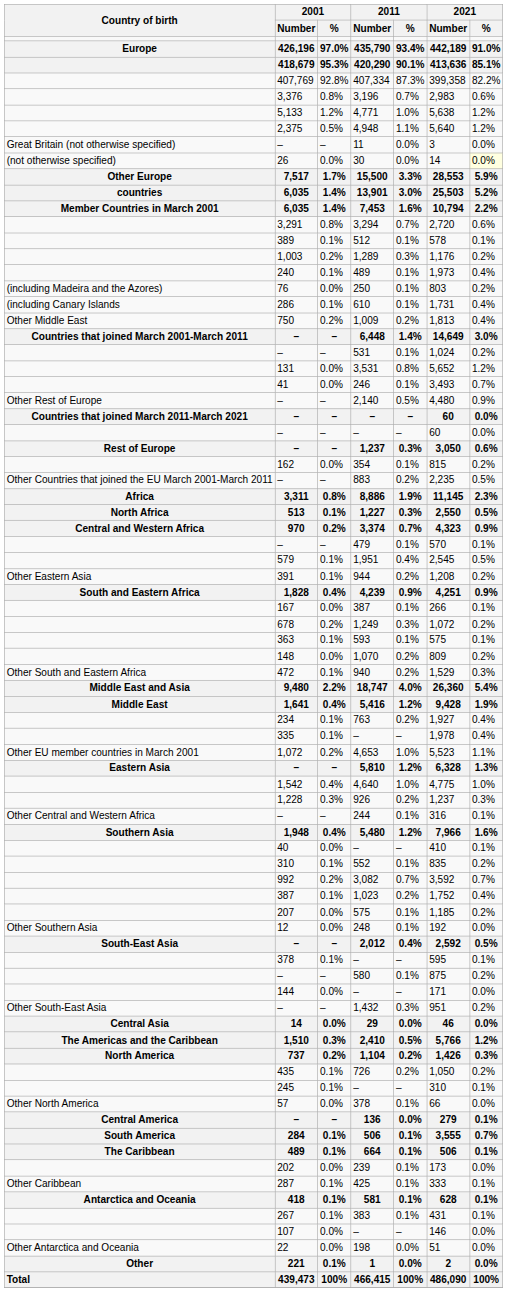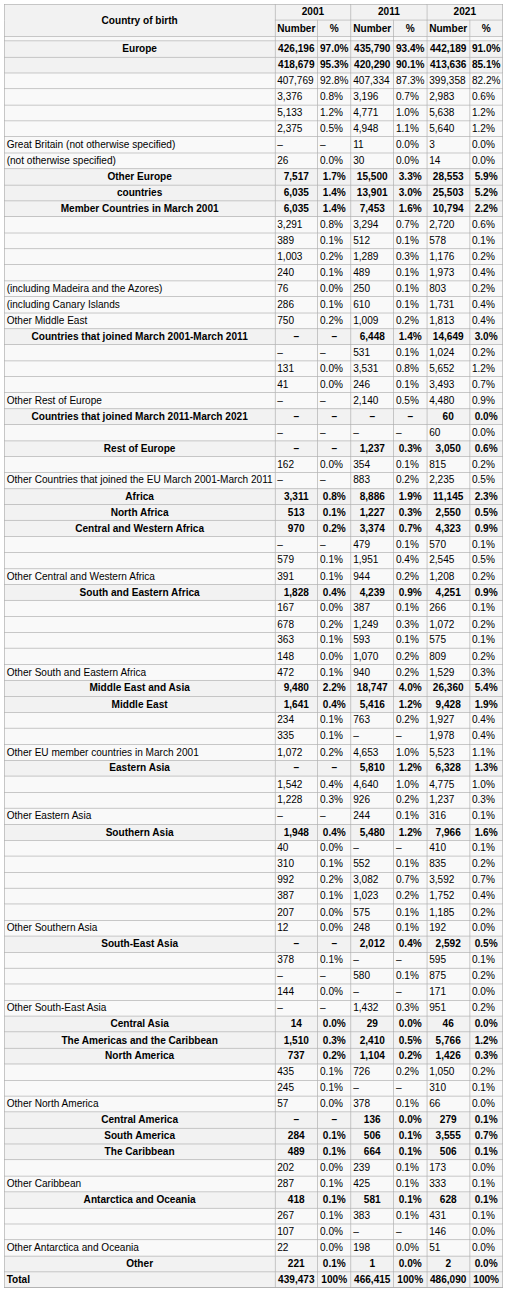 <table class="wikitable sortable" style="text-align:centre">
 <tr>
 <th rowspan="2">Country of birth</th>
 <th colspan="2">2001</th>
 <th colspan="2">2011</th>
 <th colspan="2">2021</th>
 </tr>
 <tr>
 <th>Number</th>
 <th>%</th>
 <th>Number</th>
 <th>%</th>
 <th>Number</th>
 <th>%</th>
 </tr>
 <tr>
 <td></td>
 <td></td>
 <td></td>
 <td></td>
 <td></td>
 <td></td>
 <td></td>
 </tr>
 <tr>
 <th>Europe</th>
 <th>426,196</th>
 <th>97.0%</th>
 <th>435,790</th>
 <th>93.4%</th>
 <th>442,189</th>
 <th>91.0%</th>
 </tr>
 <tr>
 <th></th>
 <th>418,679</th>
 <th>95.3%</th>
 <th>420,290</th>
 <th>90.1%</th>
 <th>413,636</th>
 <th>85.1%</th>
 </tr>
 <tr>
 <td></td>
 <td>407,769</td>
 <td>92.8%</td>
 <td>407,334</td>
 <td>87.3%</td>
 <td>399,358</td>
 <td>82.2%</td>
 </tr>
 <tr>
 <td></td>
 <td>3,376</td>
 <td>0.8%</td>
 <td>3,196</td>
 <td>0.7%</td>
 <td>2,983</td>
 <td>0.6%</td>
 </tr>
 <tr>
 <td></td>
 <td>5,133</td>
 <td>1.2%</td>
 <td>4,771</td>
 <td>1.0%</td>
 <td>5,638</td>
 <td>1.2%</td>
 </tr>
 <tr>
 <td></td>
 <td>2,375</td>
 <td>0.5%</td>
 <td>4,948</td>
 <td>1.1%</td>
 <td>5,640</td>
 <td>1.2%</td>
 </tr>
 <tr>
 <td>Great Britain (not otherwise specified)</td>
 <td>–</td>
 <td>–</td>
 <td>11</td>
 <td>0.0%</td>
 <td>3</td>
 <td>0.0%</td>
 </tr>
 <tr>
 <td> (not otherwise specified)</td>
 <td>26</td>
 <td>0.0%</td>
 <td>30</td>
 <td>0.0%</td>
 <td>14</td>
-<td style="background: lightyellow;">0.0%</td>
+<td>0.0%</td>
 </tr>
 <tr>
 <th>Other Europe</th>
 <th>7,517</th>
 <th>1.7%</th>
 <th>15,500</th>
 <th>3.3%</th>
 <th>28,553</th>
 <th>5.9%</th>
 </tr>
 <tr>
 <th> countries </th>
 <th>6,035</th>
 <th>1.4%</th>
 <th>13,901</th>
 <th>3.0%</th>
 <th>25,503</th>
 <th>5.2%</th>
 </tr>
 <tr>
 <th> Member Countries in March 2001</th>
 <th>6,035</th>
 <th>1.4%</th>
 <th>7,453</th>
 <th>1.6%</th>
 <th>10,794</th>
 <th>2.2%</th>
 </tr>
 <tr>
 <td></td>
 <td>3,291</td>
 <td>0.8%</td>
 <td>3,294</td>
 <td>0.7%</td>
 <td>2,720</td>
 <td>0.6%</td>
 </tr>
 <tr>
 <td></td>
 <td>389</td>
 <td>0.1%</td>
 <td>512</td>
 <td>0.1%</td>
 <td>578</td>
 <td>0.1%</td>
 </tr>
 <tr>
 <td></td>
 <td>1,003</td>
 <td>0.2%</td>
 <td>1,289</td>
 <td>0.3%</td>
 <td>1,176</td>
 <td>0.2%</td>
 </tr>
 <tr>
 <td></td>
 <td>240</td>
 <td>0.1%</td>
 <td>489</td>
 <td>0.1%</td>
 <td>1,973</td>
 <td>0.4%</td>
 </tr>
 <tr>
 <td> (including Madeira and the Azores)</td>
 <td>76</td>
 <td>0.0%</td>
 <td>250</td>
 <td>0.1%</td>
 <td>803</td>
 <td>0.2%</td>
 </tr>
 <tr>
 <td> (including Canary Islands</td>
 <td>286</td>
 <td>0.1%</td>
 <td>610</td>
 <td>0.1%</td>
 <td>1,731</td>
 <td>0.4%</td>
 </tr>
 <tr>
 <td>Other Middle East</td>
 <td>750</td>
 <td>0.2%</td>
 <td>1,009</td>
 <td>0.2%</td>
 <td>1,813</td>
 <td>0.4%</td>
 </tr>
 <tr>
 <th> Countries that joined March 2001-March 2011</th>
 <th>–</th>
 <th>–</th>
 <th>6,448</th>
 <th>1.4%</th>
 <th>14,649</th>
 <th>3.0%</th>
 </tr>
 <tr>
 <td></td>
 <td>–</td>
 <td>–</td>
 <td>531</td>
 <td>0.1%</td>
 <td>1,024</td>
 <td>0.2%</td>
 </tr>
 <tr>
 <td></td>
 <td>131</td>
 <td>0.0%</td>
 <td>3,531</td>
 <td>0.8%</td>
 <td>5,652</td>
 <td>1.2%</td>
 </tr>
 <tr>
 <td></td>
 <td>41</td>
 <td>0.0%</td>
 <td>246</td>
 <td>0.1%</td>
 <td>3,493</td>
 <td>0.7%</td>
 </tr>
 <tr>
 <td>Other Rest of Europe</td>
 <td>–</td>
 <td>–</td>
 <td>2,140</td>
 <td>0.5%</td>
 <td>4,480</td>
 <td>0.9%</td>
 </tr>
 <tr>
 <th> Countries that joined March 2011-March 2021</th>
 <th>–</th>
 <th>–</th>
 <th>–</th>
 <th>–</th>
 <th>60</th>
 <th>0.0%</th>
 </tr>
 <tr>
 <td></td>
 <td>–</td>
 <td>–</td>
 <td>–</td>
 <td>–</td>
 <td>60</td>
 <td>0.0%</td>
 </tr>
 <tr>
 <th>Rest of Europe</th>
 <th>–</th>
 <th>–</th>
 <th>1,237 </th>
 <th>0.3%</th>
 <th>3,050</th>
 <th>0.6%</th>
 </tr>
 <tr>
 <td></td>
 <td>162</td>
 <td>0.0%</td>
 <td>354</td>
 <td>0.1%</td>
 <td>815</td>
 <td>0.2%</td>
 </tr>
 <tr>
 <td>Other Countries that joined the EU March 2001-March 2011</td>
 <td>–</td>
 <td>–</td>
 <td>883</td>
 <td>0.2%</td>
 <td>2,235</td>
 <td>0.5%</td>
 </tr>
 <tr>
 <th>Africa</th>
 <th>3,311</th>
 <th>0.8%</th>
 <th>8,886</th>
 <th>1.9%</th>
 <th>11,145</th>
 <th>2.3%</th>
 </tr>
 <tr>
 <th>North Africa</th>
 <th>513</th>
 <th>0.1%</th>
 <th>1,227</th>
 <th>0.3%</th>
 <th>2,550</th>
 <th>0.5%</th>
 </tr>
 <tr>
 <th>Central and Western Africa</th>
 <th>970</th>
 <th>0.2%</th>
 <th>3,374</th>
 <th>0.7%</th>
 <th>4,323</th>
 <th>0.9%</th>
 </tr>
 <tr>
 <td></td>
 <td>–</td>
 <td>–</td>
 <td>479</td>
 <td>0.1%</td>
 <td>570</td>
 <td>0.1%</td>
 </tr>
 <tr>
 <td></td>
 <td>579</td>
 <td>0.1%</td>
 <td>1,951</td>
 <td>0.4%</td>
 <td>2,545</td>
 <td>0.5%</td>
 </tr>
 <tr>
-<td>Other Eastern Asia</td>
+<td>Other Central and Western Africa</td>
 <td>391</td>
 <td>0.1%</td>
 <td>944</td>
 <td>0.2%</td>
 <td>1,208</td>
 <td>0.2%</td>
 </tr>
 <tr>
 <th>South and Eastern Africa</th>
 <th>1,828</th>
 <th>0.4%</th>
 <th>4,239</th>
 <th>0.9%</th>
 <th>4,251</th>
 <th>0.9%</th>
 </tr>
 <tr>
 <td></td>
 <td>167</td>
 <td>0.0%</td>
 <td>387</td>
 <td>0.1%</td>
 <td>266</td>
 <td>0.1%</td>
 </tr>
 <tr>
 <td></td>
 <td>678</td>
 <td>0.2%</td>
 <td>1,249</td>
 <td>0.3%</td>
 <td>1,072</td>
 <td>0.2%</td>
 </tr>
 <tr>
 <td></td>
 <td>363</td>
 <td>0.1%</td>
 <td>593</td>
 <td>0.1%</td>
 <td>575</td>
 <td>0.1%</td>
 </tr>
 <tr>
 <td></td>
 <td>148</td>
 <td>0.0%</td>
 <td>1,070</td>
 <td>0.2%</td>
 <td>809</td>
 <td>0.2%</td>
 </tr>
 <tr>
 <td>Other South and Eastern Africa</td>
 <td>472</td>
 <td>0.1%</td>
 <td>940</td>
 <td>0.2%</td>
 <td>1,529</td>
 <td>0.3%</td>
 </tr>
 <tr>
 <th>Middle East and Asia</th>
 <th>9,480</th>
 <th>2.2%</th>
 <th>18,747</th>
 <th>4.0%</th>
 <th>26,360</th>
 <th>5.4%</th>
 </tr>
 <tr>
 <th>Middle East</th>
 <th>1,641</th>
 <th>0.4%</th>
 <th>5,416</th>
 <th>1.2%</th>
 <th>9,428</th>
 <th>1.9%</th>
 </tr>
 <tr>
 <td></td>
 <td>234</td>
 <td>0.1%</td>
 <td>763</td>
 <td>0.2%</td>
 <td>1,927</td>
 <td>0.4%</td>
 </tr>
 <tr>
 <td></td>
 <td>335</td>
 <td>0.1%</td>
 <td>–</td>
 <td>–</td>
 <td>1,978</td>
 <td>0.4%</td>
 </tr>
 <tr>
 <td>Other EU member countries in March 2001</td>
 <td>1,072</td>
 <td>0.2%</td>
 <td>4,653</td>
 <td>1.0%</td>
 <td>5,523</td>
 <td>1.1%</td>
 </tr>
 <tr>
 <th>Eastern Asia</th>
 <th>–</th>
 <th>–</th>
 <th>5,810</th>
 <th>1.2%</th>
 <th>6,328</th>
 <th>1.3%</th>
 </tr>
 <tr>
 <td></td>
 <td>1,542</td>
 <td>0.4%</td>
 <td>4,640</td>
 <td>1.0%</td>
 <td>4,775</td>
 <td>1.0%</td>
 </tr>
 <tr>
 <td></td>
 <td>1,228</td>
 <td>0.3%</td>
 <td>926</td>
 <td>0.2%</td>
 <td>1,237</td>
 <td>0.3%</td>
 </tr>
 <tr>
-<td>Other Central and Western Africa</td>
+<td>Other Eastern Asia</td>
 <td>–</td>
 <td>–</td>
 <td>244</td>
 <td>0.1%</td>
 <td>316</td>
 <td>0.1%</td>
 </tr>
 <tr>
 <th>Southern Asia</th>
 <th>1,948</th>
 <th>0.4%</th>
 <th>5,480</th>
 <th>1.2%</th>
 <th>7,966</th>
 <th>1.6%</th>
 </tr>
 <tr>
 <td></td>
 <td>40</td>
 <td>0.0%</td>
 <td>–</td>
 <td>–</td>
 <td>410</td>
 <td>0.1%</td>
 </tr>
 <tr>
 <td></td>
 <td>310</td>
 <td>0.1%</td>
 <td>552</td>
 <td>0.1%</td>
 <td>835</td>
 <td>0.2%</td>
 </tr>
 <tr>
 <td></td>
 <td>992</td>
 <td>0.2%</td>
 <td>3,082</td>
 <td>0.7%</td>
 <td>3,592</td>
 <td>0.7%</td>
 </tr>
 <tr>
 <td></td>
 <td>387</td>
 <td>0.1%</td>
 <td>1,023</td>
 <td>0.2%</td>
 <td>1,752</td>
 <td>0.4%</td>
 </tr>
 <tr>
 <td></td>
 <td>207</td>
 <td>0.0%</td>
 <td>575</td>
 <td>0.1%</td>
 <td>1,185</td>
 <td>0.2%</td>
 </tr>
 <tr>
 <td>Other Southern Asia</td>
 <td>12</td>
 <td>0.0%</td>
 <td>248</td>
 <td>0.1%</td>
 <td>192</td>
 <td>0.0%</td>
 </tr>
 <tr>
 <th>South-East Asia</th>
 <th>–</th>
 <th>–</th>
 <th>2,012</th>
 <th>0.4%</th>
 <th>2,592</th>
 <th>0.5%</th>
 </tr>
 <tr>
 <td></td>
 <td>378</td>
 <td>0.1%</td>
 <td>–</td>
 <td>–</td>
 <td>595</td>
 <td>0.1%</td>
 </tr>
 <tr>
 <td></td>
 <td>–</td>
 <td>–</td>
 <td>580</td>
 <td>0.1%</td>
 <td>875</td>
 <td>0.2%</td>
 </tr>
 <tr>
 <td></td>
 <td>144</td>
 <td>0.0%</td>
 <td>–</td>
 <td>–</td>
 <td>171</td>
 <td>0.0%</td>
 </tr>
 <tr>
 <td>Other South-East Asia</td>
 <td>–</td>
 <td>–</td>
 <td>1,432</td>
 <td>0.3%</td>
 <td>951</td>
 <td>0.2%</td>
 </tr>
 <tr>
 <th>Central Asia</th>
 <th>14</th>
 <th>0.0%</th>
 <th>29</th>
 <th>0.0%</th>
 <th>46</th>
 <th>0.0%</th>
 </tr>
 <tr>
 <th>The Americas and the Caribbean</th>
 <th>1,510</th>
 <th>0.3%</th>
 <th>2,410</th>
 <th>0.5%</th>
 <th>5,766</th>
 <th>1.2%</th>
 </tr>
 <tr>
 <th>North America</th>
 <th>737</th>
 <th>0.2%</th>
 <th>1,104</th>
 <th>0.2%</th>
 <th>1,426</th>
 <th>0.3%</th>
 </tr>
 <tr>
 <td></td>
 <td>435</td>
 <td>0.1%</td>
 <td>726</td>
 <td>0.2%</td>
 <td>1,050</td>
 <td>0.2%</td>
 </tr>
 <tr>
 <td></td>
 <td>245</td>
 <td>0.1%</td>
 <td>–</td>
 <td>–</td>
 <td>310</td>
 <td>0.1%</td>
 </tr>
 <tr>
 <td>Other North America</td>
 <td>57</td>
 <td>0.0%</td>
 <td>378</td>
 <td>0.1%</td>
 <td>66</td>
 <td>0.0%</td>
 </tr>
 <tr>
 <th>Central America</th>
 <th>–</th>
 <th>–</th>
 <th>136</th>
 <th>0.0%</th>
 <th>279</th>
 <th>0.1%</th>
 </tr>
 <tr>
 <th>South America</th>
 <th>284</th>
 <th>0.1%</th>
 <th>506</th>
 <th>0.1%</th>
 <th>3,555</th>
 <th>0.7%</th>
 </tr>
 <tr>
 <th>The Caribbean</th>
 <th>489</th>
 <th>0.1%</th>
 <th>664</th>
 <th>0.1%</th>
 <th>506</th>
 <th>0.1%</th>
 </tr>
 <tr>
 <td></td>
 <td>202</td>
 <td>0.0%</td>
 <td>239</td>
 <td>0.1%</td>
 <td>173</td>
 <td>0.0%</td>
 </tr>
 <tr>
 <td>Other Caribbean</td>
 <td>287</td>
 <td>0.1%</td>
 <td>425</td>
 <td>0.1%</td>
 <td>333</td>
 <td>0.1%</td>
 </tr>
 <tr>
 <th>Antarctica and Oceania</th>
 <th>418</th>
 <th>0.1%</th>
 <th>581</th>
 <th>0.1%</th>
 <th>628</th>
 <th>0.1%</th>
 </tr>
 <tr>
 <td></td>
 <td>267</td>
 <td>0.1%</td>
 <td>383</td>
 <td>0.1%</td>
 <td>431</td>
 <td>0.1%</td>
 </tr>
 <tr>
 <td></td>
 <td>107</td>
 <td>0.0%</td>
 <td>–</td>
 <td>–</td>
 <td>146</td>
 <td>0.0%</td>
 </tr>
 <tr>
 <td>Other Antarctica and Oceania</td>
 <td>22</td>
 <td>0.0%</td>
 <td>198</td>
 <td>0.0%</td>
 <td>51</td>
 <td>0.0%</td>
 </tr>
 <tr>
 <th>Other</th>
 <th>221</th>
 <th>0.1%</th>
 <th>1</th>
 <th>0.0%</th>
 <th>2</th>
 <th>0.0%</th>
 </tr>
 <tr>
 <th style="text-align:left">Total</th>
 <th>439,473</th>
 <th>100%</th>
 <th>466,415</th>
 <th>100%</th>
 <th>486,090</th>
 <th>100%</th>
 </tr>
 <tr>
 </tr>
 </table>
